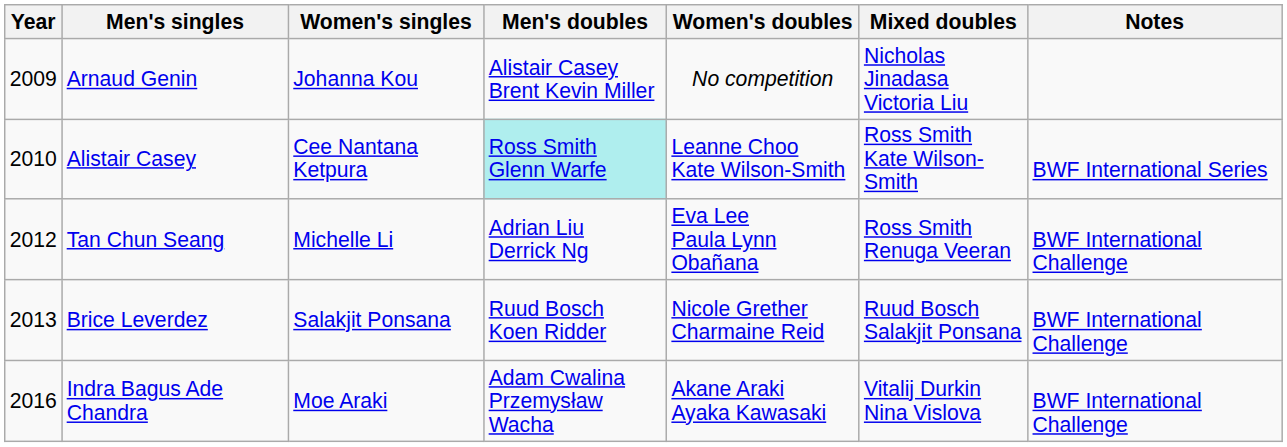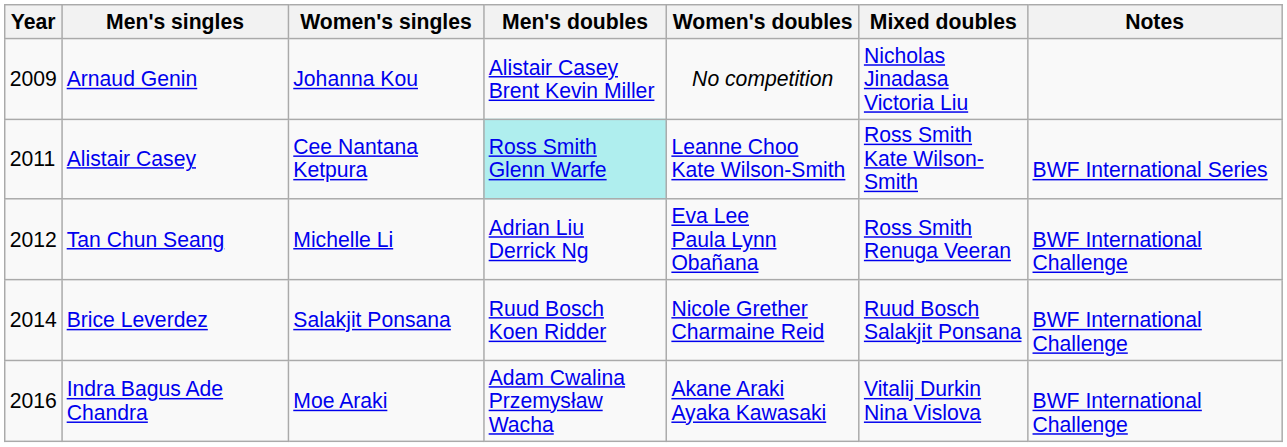 <table class=wikitable style="font-size:90%;">
 <tr>
 <th>Year</th>
 <th>Men's singles</th>
 <th>Women's singles</th>
 <th>Men's doubles</th>
 <th>Women's doubles</th>
 <th>Mixed doubles</th>
 <th>Notes</th>
 </tr>
 <tr>
 <td>2009</td>
 <td> <a href='#'>Arnaud Genin</a></td>
 <td> <a href='#'>Johanna Kou</a></td>
 <td> <a href='#'>Alistair Casey</a><br> <a href='#'>Brent Kevin Miller</a></td>
 <td align="center"><em>No competition</em></td>
 <td> <a href='#'>Nicholas Jinadasa</a><br> <a href='#'>Victoria Liu</a></td>
 <td></td>
 </tr>
 <tr>
-<td>2010</td>
+<td>2011</td>
 <td> <a href='#'>Alistair Casey</a></td>
 <td> <a href='#'>Cee Nantana Ketpura</a></td>
 <td style="background: paleturquoise;"> <a href='#'>Ross Smith</a><br> <a href='#'>Glenn Warfe</a></td>
 <td> <a href='#'>Leanne Choo</a><br> <a href='#'>Kate Wilson-Smith</a></td>
 <td> <a href='#'>Ross Smith</a><br> <a href='#'>Kate Wilson-Smith</a></td>
 <td><br><a href='#'>BWF International Series</a></td>
 </tr>
 <tr>
 <td>2012</td>
 <td> <a href='#'>Tan Chun Seang</a></td>
 <td> <a href='#'>Michelle Li</a></td>
 <td> <a href='#'>Adrian Liu</a><br> <a href='#'>Derrick Ng</a></td>
 <td> <a href='#'>Eva Lee</a><br> <a href='#'>Paula Lynn Obañana</a></td>
 <td> <a href='#'>Ross Smith</a><br> <a href='#'>Renuga Veeran</a></td>
 <td><br><a href='#'>BWF International Challenge</a></td>
 </tr>
 <tr>
-<td>2013</td>
+<td>2014</td>
 <td> <a href='#'>Brice Leverdez</a></td>
 <td> <a href='#'>Salakjit Ponsana</a></td>
 <td> <a href='#'>Ruud Bosch</a><br> <a href='#'>Koen Ridder</a></td>
 <td> <a href='#'>Nicole Grether</a><br> <a href='#'>Charmaine Reid</a></td>
 <td> <a href='#'>Ruud Bosch</a><br> <a href='#'>Salakjit Ponsana</a></td>
 <td><br><a href='#'>BWF International Challenge</a></td>
 </tr>
 <tr>
 <td>2016</td>
 <td> <a href='#'>Indra Bagus Ade Chandra</a></td>
 <td> <a href='#'>Moe Araki</a></td>
 <td> <a href='#'>Adam Cwalina</a><br> <a href='#'>Przemysław Wacha</a></td>
 <td> <a href='#'>Akane Araki</a><br> <a href='#'>Ayaka Kawasaki</a></td>
 <td> <a href='#'>Vitalij Durkin</a><br> <a href='#'>Nina Vislova</a></td>
 <td><br><a href='#'>BWF International Challenge</a></td>
 </tr>
 </table>
